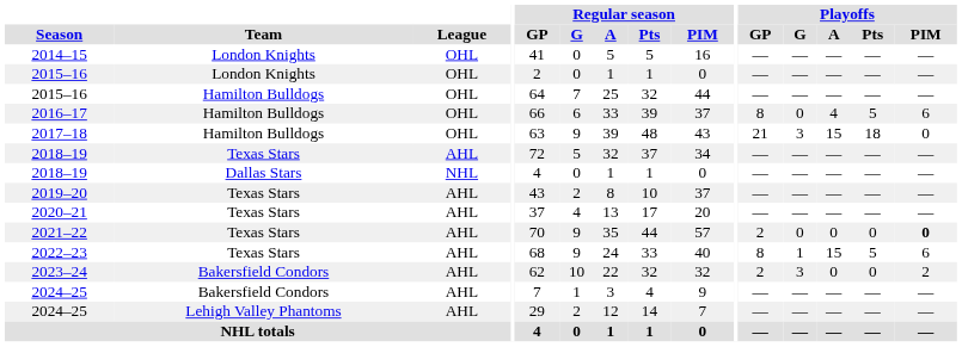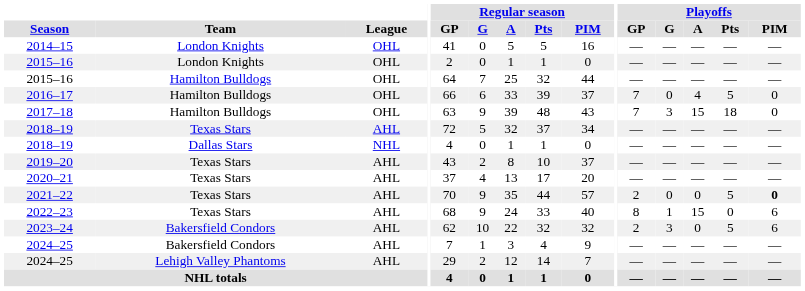 <table border="0" cellpadding="1" cellspacing="0" style="text-align:center; width:60em">
 <tr bgcolor="#e0e0e0">
 <th colspan="3" bgcolor="#ffffff"></th>
 <th rowspan="100" bgcolor="#ffffff"></th>
 <th colspan="5"><a href='#'>Regular season</a></th>
 <th rowspan="100" bgcolor="#ffffff"></th>
 <th colspan="5"><a href='#'>Playoffs</a></th>
 </tr>
 <tr bgcolor="#e0e0e0">
 <th><a href='#'>Season</a></th>
 <th>Team</th>
 <th>League</th>
 <th>GP</th>
 <th><a href='#'>G</a></th>
 <th><a href='#'>A</a></th>
 <th><a href='#'>Pts</a></th>
 <th><a href='#'>PIM</a></th>
 <th>GP</th>
 <th>G</th>
 <th>A</th>
 <th>Pts</th>
 <th>PIM</th>
 </tr>
 <tr>
 <td><a href='#'>2014–15</a></td>
 <td><a href='#'>London Knights</a></td>
 <td><a href='#'>OHL</a></td>
 <td>41</td>
 <td>0</td>
 <td>5</td>
 <td>5</td>
 <td>16</td>
 <td>—</td>
 <td>—</td>
 <td>—</td>
 <td>—</td>
 <td>—</td>
 </tr>
 <tr bgcolor="#f0f0f0">
 <td><a href='#'>2015–16</a></td>
 <td>London Knights</td>
 <td>OHL</td>
 <td>2</td>
 <td>0</td>
 <td>1</td>
 <td>1</td>
 <td>0</td>
 <td>—</td>
 <td>—</td>
 <td>—</td>
 <td>—</td>
 <td>—</td>
 </tr>
 <tr>
 <td>2015–16</td>
 <td><a href='#'>Hamilton Bulldogs</a></td>
 <td>OHL</td>
 <td>64</td>
 <td>7</td>
 <td>25</td>
 <td>32</td>
 <td>44</td>
 <td>—</td>
 <td>—</td>
 <td>—</td>
 <td>—</td>
 <td>—</td>
 </tr>
 <tr bgcolor="#f0f0f0">
 <td><a href='#'>2016–17</a></td>
 <td>Hamilton Bulldogs</td>
 <td>OHL</td>
 <td>66</td>
 <td>6</td>
 <td>33</td>
 <td>39</td>
 <td>37</td>
-<td>8</td>
+<td>7</td>
 <td>0</td>
 <td>4</td>
 <td>5</td>
-<td>6</td>
+<td>0</td>
 </tr>
 <tr>
 <td><a href='#'>2017–18</a></td>
 <td>Hamilton Bulldogs</td>
 <td>OHL</td>
 <td>63</td>
 <td>9</td>
 <td>39</td>
 <td>48</td>
 <td>43</td>
-<td>21</td>
+<td>7</td>
 <td>3</td>
 <td>15</td>
 <td>18</td>
 <td>0</td>
 </tr>
 <tr bgcolor="#f0f0f0">
 <td><a href='#'>2018–19</a></td>
 <td><a href='#'>Texas Stars</a></td>
 <td><a href='#'>AHL</a></td>
 <td>72</td>
 <td>5</td>
 <td>32</td>
 <td>37</td>
 <td>34</td>
 <td>—</td>
 <td>—</td>
 <td>—</td>
 <td>—</td>
 <td>—</td>
 </tr>
 <tr>
 <td><a href='#'>2018–19</a></td>
 <td><a href='#'>Dallas Stars</a></td>
 <td><a href='#'>NHL</a></td>
 <td>4</td>
 <td>0</td>
 <td>1</td>
 <td>1</td>
 <td>0</td>
 <td>—</td>
 <td>—</td>
 <td>—</td>
 <td>—</td>
 <td>—</td>
 </tr>
 <tr bgcolor="#f0f0f0">
 <td><a href='#'>2019–20</a></td>
 <td>Texas Stars</td>
 <td>AHL</td>
 <td>43</td>
 <td>2</td>
 <td>8</td>
 <td>10</td>
 <td>37</td>
 <td>—</td>
 <td>—</td>
 <td>—</td>
 <td>—</td>
 <td>—</td>
 </tr>
 <tr>
 <td><a href='#'>2020–21</a></td>
 <td>Texas Stars</td>
 <td>AHL</td>
 <td>37</td>
 <td>4</td>
 <td>13</td>
 <td>17</td>
 <td>20</td>
 <td>—</td>
 <td>—</td>
 <td>—</td>
 <td>—</td>
 <td>—</td>
 </tr>
 <tr bgcolor="#f0f0f0">
 <td><a href='#'>2021–22</a></td>
 <td>Texas Stars</td>
 <td>AHL</td>
 <td>70</td>
 <td>9</td>
 <td>35</td>
 <td>44</td>
 <td>57</td>
 <td>2</td>
 <td>0</td>
 <td>0</td>
-<td>0</td>
+<td>5</td>
 <td><strong>0</strong></td>
 </tr>
 <tr>
 <td><a href='#'>2022–23</a></td>
 <td>Texas Stars</td>
 <td>AHL</td>
 <td>68</td>
 <td>9</td>
 <td>24</td>
 <td>33</td>
 <td>40</td>
 <td>8</td>
 <td>1</td>
 <td>15</td>
-<td>5</td>
+<td>0</td>
 <td>6</td>
 </tr>
 <tr bgcolor="#f0f0f0">
 <td><a href='#'>2023–24</a></td>
 <td><a href='#'>Bakersfield Condors</a></td>
 <td>AHL</td>
 <td>62</td>
 <td>10</td>
 <td>22</td>
 <td>32</td>
 <td>32</td>
 <td>2</td>
 <td>3</td>
 <td>0</td>
-<td>0</td>
-<td>2</td>
+<td>5</td>
+<td>6</td>
 </tr>
 <tr>
 <td><a href='#'>2024–25</a></td>
 <td>Bakersfield Condors</td>
 <td>AHL</td>
 <td>7</td>
 <td>1</td>
 <td>3</td>
 <td>4</td>
 <td>9</td>
 <td>—</td>
 <td>—</td>
 <td>—</td>
 <td>—</td>
 <td>—</td>
 </tr>
 <tr bgcolor="#f0f0f0">
 <td>2024–25</td>
 <td><a href='#'>Lehigh Valley Phantoms</a></td>
 <td>AHL</td>
 <td>29</td>
 <td>2</td>
 <td>12</td>
 <td>14</td>
 <td>7</td>
 <td>—</td>
 <td>—</td>
 <td>—</td>
 <td>—</td>
 <td>—</td>
 </tr>
 <tr bgcolor="#e0e0e0">
 <th colspan="3">NHL totals</th>
 <th>4</th>
 <th>0</th>
 <th>1</th>
 <th>1</th>
 <th>0</th>
 <th>—</th>
 <th>—</th>
 <th>—</th>
 <th>—</th>
 <th>—</th>
 </tr>
 </table>
